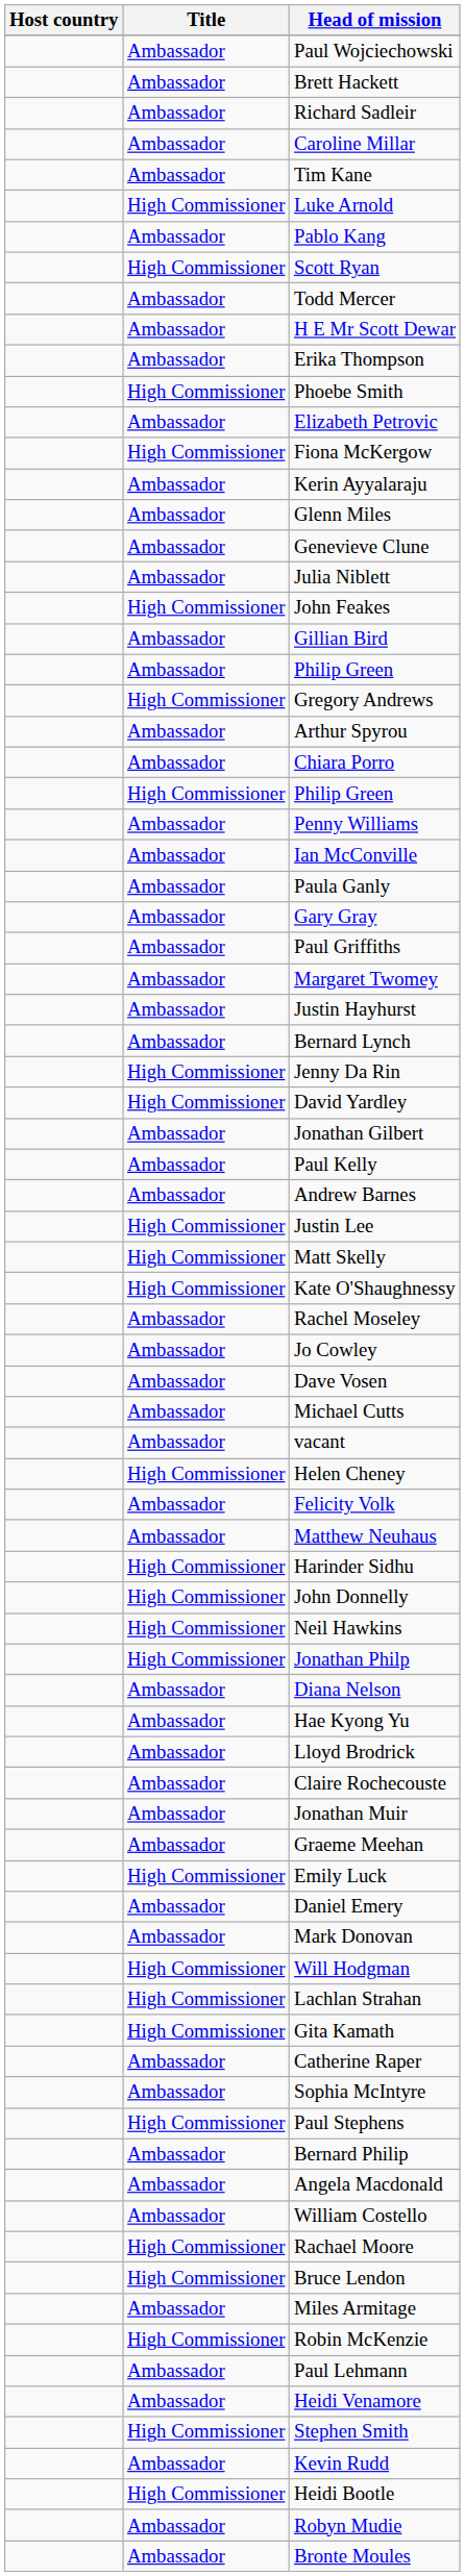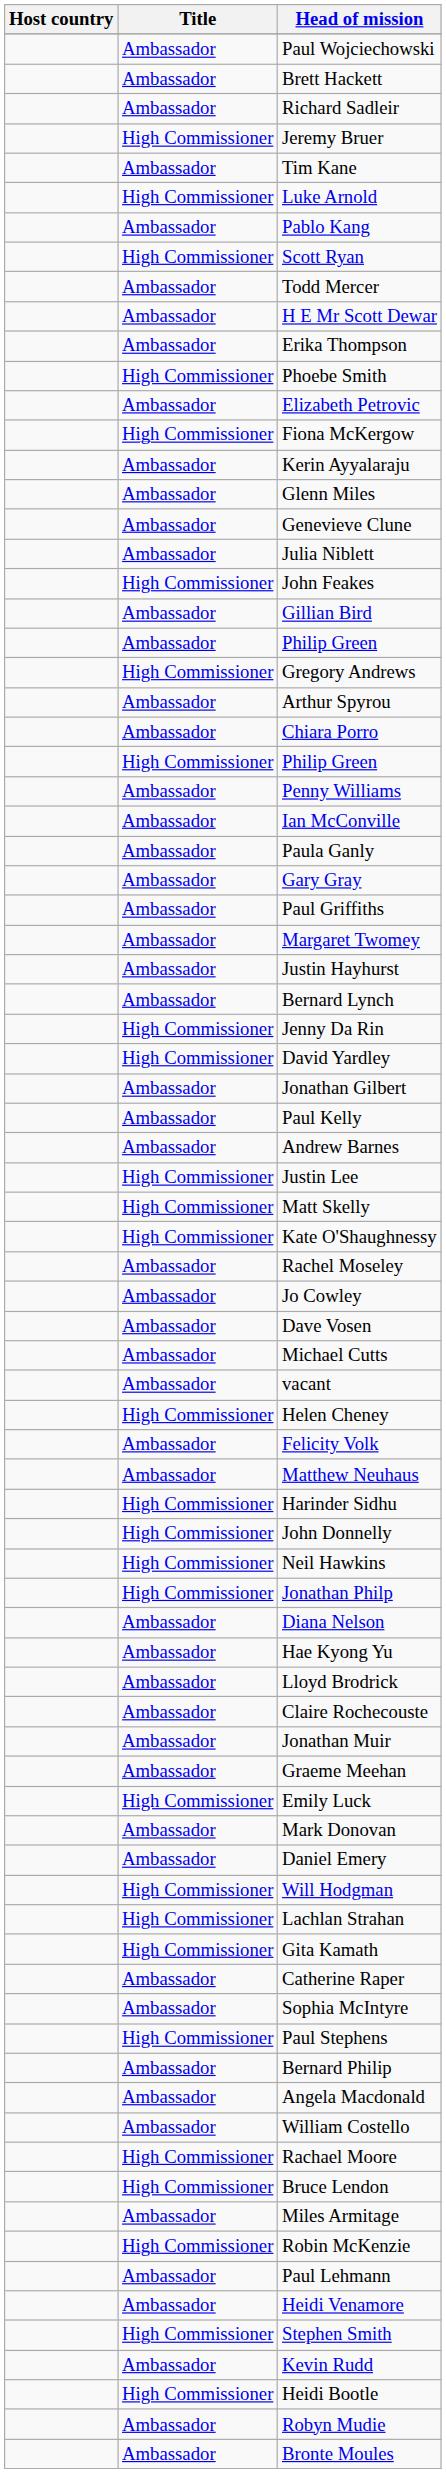 <table class="wikitable">
 <tr valign="middle">
 <th>Host country</th>
 <th>Title</th>
 <th><a href='#'>Head of mission</a></th>
 </tr>
 <tr style="font-weight:bold; background-color: #DDDDDD">
 </tr>
 <tr>
 <td></td>
 <td><a href='#'>Ambassador</a></td>
 <td>Paul Wojciechowski</td>
 </tr>
 <tr>
 <td></td>
 <td><a href='#'>Ambassador</a></td>
 <td>Brett Hackett</td>
 </tr>
 <tr>
 <td></td>
 <td><a href='#'>Ambassador</a></td>
 <td>Richard Sadleir</td>
 </tr>
 <tr>
 <td></td>
-<td><a href='#'>Ambassador</a></td>
-<td><a href='#'>Caroline Millar</a></td>
+<td><a href='#'>High Commissioner</a></td>
+<td>Jeremy Bruer</td>
 </tr>
 <tr>
 <td></td>
 <td><a href='#'>Ambassador</a></td>
 <td>Tim Kane</td>
 </tr>
 <tr>
 <td></td>
 <td><a href='#'>High Commissioner</a></td>
 <td><a href='#'>Luke Arnold</a></td>
 </tr>
 <tr>
 <td></td>
 <td><a href='#'>Ambassador</a></td>
 <td><a href='#'>Pablo Kang</a></td>
 </tr>
 <tr>
 <td></td>
 <td><a href='#'>High Commissioner</a></td>
 <td><a href='#'>Scott Ryan</a></td>
 </tr>
 <tr>
 <td></td>
 <td><a href='#'>Ambassador</a></td>
 <td>Todd Mercer</td>
 </tr>
 <tr>
 <td></td>
 <td><a href='#'>Ambassador</a></td>
 <td><a href='#'>H E Mr Scott Dewar</a></td>
 </tr>
 <tr>
 <td></td>
 <td><a href='#'>Ambassador</a></td>
 <td>Erika Thompson</td>
 </tr>
 <tr>
 <td></td>
 <td><a href='#'>High Commissioner</a></td>
 <td>Phoebe Smith</td>
 </tr>
 <tr>
 <td></td>
 <td><a href='#'>Ambassador</a></td>
 <td><a href='#'>Elizabeth Petrovic</a></td>
 </tr>
 <tr>
 <td></td>
 <td><a href='#'>High Commissioner</a></td>
 <td>Fiona McKergow</td>
 </tr>
 <tr>
 <td></td>
 <td><a href='#'>Ambassador</a></td>
 <td>Kerin Ayyalaraju</td>
 </tr>
 <tr>
 <td></td>
 <td><a href='#'>Ambassador</a></td>
 <td>Glenn Miles</td>
 </tr>
 <tr>
 <td></td>
 <td><a href='#'>Ambassador</a></td>
 <td>Genevieve Clune</td>
 </tr>
 <tr>
 <td></td>
 <td><a href='#'>Ambassador</a></td>
 <td>Julia Niblett</td>
 </tr>
 <tr>
 <td></td>
 <td><a href='#'>High Commissioner</a></td>
 <td>John Feakes</td>
 </tr>
 <tr>
 <td></td>
 <td><a href='#'>Ambassador</a></td>
 <td><a href='#'>Gillian Bird</a></td>
 </tr>
 <tr>
 <td></td>
 <td><a href='#'>Ambassador</a></td>
 <td><a href='#'>Philip Green</a></td>
 </tr>
 <tr>
 <td></td>
 <td><a href='#'>High Commissioner</a></td>
 <td>Gregory Andrews</td>
 </tr>
 <tr>
 <td></td>
 <td><a href='#'>Ambassador</a></td>
 <td>Arthur Spyrou</td>
 </tr>
 <tr>
 <td></td>
 <td><a href='#'>Ambassador</a></td>
 <td><a href='#'>Chiara Porro</a></td>
 </tr>
 <tr>
 <td></td>
 <td><a href='#'>High Commissioner</a></td>
 <td><a href='#'>Philip Green</a></td>
 </tr>
 <tr>
 <td></td>
 <td><a href='#'>Ambassador</a></td>
 <td><a href='#'>Penny Williams</a></td>
 </tr>
 <tr>
 <td></td>
 <td><a href='#'>Ambassador</a></td>
 <td><a href='#'>Ian McConville</a></td>
 </tr>
 <tr>
 <td></td>
 <td><a href='#'>Ambassador</a></td>
 <td>Paula Ganly</td>
 </tr>
 <tr>
 <td></td>
 <td><a href='#'>Ambassador</a></td>
 <td><a href='#'>Gary Gray</a></td>
 </tr>
 <tr>
 <td></td>
 <td><a href='#'>Ambassador</a></td>
 <td>Paul Griffiths</td>
 </tr>
 <tr>
 <td></td>
 <td><a href='#'>Ambassador</a></td>
 <td><a href='#'>Margaret Twomey</a></td>
 </tr>
 <tr>
 <td></td>
 <td><a href='#'>Ambassador</a></td>
 <td>Justin Hayhurst</td>
 </tr>
 <tr>
 <td></td>
 <td><a href='#'>Ambassador</a></td>
 <td>Bernard Lynch</td>
 </tr>
 <tr>
 <td></td>
 <td><a href='#'>High Commissioner</a></td>
 <td>Jenny Da Rin </td>
 </tr>
 <tr>
 <td></td>
 <td><a href='#'>High Commissioner</a></td>
 <td>David Yardley</td>
 </tr>
 <tr>
 <td></td>
 <td><a href='#'>Ambassador</a></td>
 <td>Jonathan Gilbert</td>
 </tr>
 <tr>
 <td></td>
 <td><a href='#'>Ambassador</a></td>
 <td>Paul Kelly</td>
 </tr>
 <tr>
 <td></td>
 <td><a href='#'>Ambassador</a></td>
 <td>Andrew Barnes</td>
 </tr>
 <tr>
 <td></td>
 <td><a href='#'>High Commissioner</a></td>
 <td>Justin Lee</td>
 </tr>
 <tr>
 <td></td>
 <td><a href='#'>High Commissioner</a></td>
 <td>Matt Skelly</td>
 </tr>
 <tr>
 <td></td>
 <td><a href='#'>High Commissioner</a></td>
 <td>Kate O'Shaughnessy</td>
 </tr>
 <tr>
 <td></td>
 <td><a href='#'>Ambassador</a></td>
 <td>Rachel Moseley</td>
 </tr>
 <tr>
 <td></td>
 <td><a href='#'>Ambassador</a></td>
 <td>Jo Cowley</td>
 </tr>
 <tr>
 <td></td>
 <td><a href='#'>Ambassador</a></td>
 <td>Dave Vosen</td>
 </tr>
 <tr>
 <td></td>
 <td><a href='#'>Ambassador</a></td>
 <td>Michael Cutts</td>
 </tr>
 <tr>
 <td></td>
 <td><a href='#'>Ambassador</a></td>
 <td>vacant</td>
 </tr>
 <tr>
 <td></td>
 <td><a href='#'>High Commissioner</a></td>
 <td>Helen Cheney</td>
 </tr>
 <tr>
 <td></td>
 <td><a href='#'>Ambassador</a></td>
 <td><a href='#'>Felicity Volk</a></td>
 </tr>
 <tr>
 <td></td>
 <td><a href='#'>Ambassador</a></td>
 <td><a href='#'>Matthew Neuhaus</a></td>
 </tr>
 <tr>
 <td></td>
 <td><a href='#'>High Commissioner</a></td>
 <td>Harinder Sidhu</td>
 </tr>
 <tr>
 <td></td>
 <td><a href='#'>High Commissioner</a></td>
 <td>John Donnelly</td>
 </tr>
 <tr>
 <td></td>
 <td><a href='#'>High Commissioner</a></td>
 <td>Neil Hawkins</td>
 </tr>
 <tr>
 <td></td>
 <td><a href='#'>High Commissioner</a></td>
 <td><a href='#'>Jonathan Philp</a></td>
 </tr>
 <tr>
 <td></td>
 <td><a href='#'>Ambassador</a></td>
 <td><a href='#'>Diana Nelson</a></td>
 </tr>
 <tr>
 <td></td>
 <td><a href='#'>Ambassador</a></td>
 <td>Hae Kyong Yu</td>
 </tr>
 <tr>
 <td></td>
 <td><a href='#'>Ambassador</a></td>
 <td>Lloyd Brodrick</td>
 </tr>
 <tr>
 <td></td>
 <td><a href='#'>Ambassador</a></td>
 <td>Claire Rochecouste</td>
 </tr>
 <tr>
 <td></td>
 <td><a href='#'>Ambassador</a></td>
 <td>Jonathan Muir</td>
 </tr>
 <tr>
 <td></td>
 <td><a href='#'>Ambassador</a></td>
 <td>Graeme Meehan</td>
 </tr>
 <tr>
 <td></td>
 <td><a href='#'>High Commissioner</a></td>
 <td>Emily Luck</td>
 </tr>
 <tr>
 <td></td>
 <td><a href='#'>Ambassador</a></td>
-<td>Daniel Emery</td>
+<td>Mark Donovan</td>
 </tr>
 <tr>
 <td></td>
 <td><a href='#'>Ambassador</a></td>
-<td>Mark Donovan</td>
+<td>Daniel Emery</td>
 </tr>
 <tr>
 <td></td>
 <td><a href='#'>High Commissioner</a></td>
 <td><a href='#'>Will Hodgman</a></td>
 </tr>
 <tr>
 <td></td>
 <td><a href='#'>High Commissioner</a></td>
 <td>Lachlan Strahan</td>
 </tr>
 <tr>
 <td></td>
 <td><a href='#'>High Commissioner</a></td>
 <td>Gita Kamath</td>
 </tr>
 <tr>
 <td></td>
 <td><a href='#'>Ambassador</a></td>
 <td>Catherine Raper</td>
 </tr>
 <tr>
 <td></td>
 <td><a href='#'>Ambassador</a></td>
 <td>Sophia McIntyre</td>
 </tr>
 <tr>
 <td></td>
 <td><a href='#'>High Commissioner</a></td>
 <td>Paul Stephens</td>
 </tr>
 <tr>
 <td></td>
 <td><a href='#'>Ambassador</a></td>
 <td>Bernard Philip</td>
 </tr>
 <tr>
 <td></td>
 <td><a href='#'>Ambassador</a></td>
 <td>Angela Macdonald</td>
 </tr>
 <tr>
 <td></td>
 <td><a href='#'>Ambassador</a></td>
 <td>William Costello</td>
 </tr>
 <tr>
 <td></td>
 <td><a href='#'>High Commissioner</a></td>
 <td>Rachael Moore</td>
 </tr>
 <tr>
 <td></td>
 <td><a href='#'>High Commissioner</a></td>
 <td>Bruce Lendon</td>
 </tr>
 <tr>
 <td></td>
 <td><a href='#'>Ambassador</a></td>
 <td>Miles Armitage</td>
 </tr>
 <tr>
 <td></td>
 <td><a href='#'>High Commissioner</a></td>
 <td>Robin McKenzie</td>
 </tr>
 <tr>
 <td></td>
 <td><a href='#'>Ambassador</a></td>
 <td>Paul Lehmann</td>
 </tr>
 <tr>
 <td></td>
 <td><a href='#'>Ambassador</a></td>
 <td><a href='#'>Heidi Venamore</a></td>
 </tr>
 <tr>
 <td></td>
 <td><a href='#'>High Commissioner</a></td>
 <td><a href='#'>Stephen Smith</a></td>
 </tr>
 <tr>
 <td></td>
 <td><a href='#'>Ambassador</a></td>
 <td><a href='#'>Kevin Rudd</a></td>
 </tr>
 <tr>
 <td></td>
 <td><a href='#'>High Commissioner</a></td>
 <td>Heidi Bootle</td>
 </tr>
 <tr>
 <td></td>
 <td><a href='#'>Ambassador</a></td>
 <td><a href='#'>Robyn Mudie</a></td>
 </tr>
 <tr>
 <td></td>
 <td><a href='#'>Ambassador</a></td>
 <td><a href='#'>Bronte Moules</a></td>
 </tr>
 </table>
